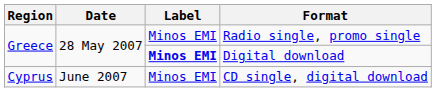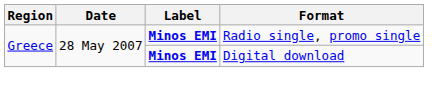 <table class="sortable wikitable">
 <tr>
 <th>Region</th>
 <th>Date</th>
 <th>Label</th>
 <th>Format</th>
 </tr>
 <tr>
 <td rowspan="2"><a href='#'>Greece</a></td>
 <td rowspan="2">28 May 2007</td>
-<td><a href='#'>Minos EMI</a></td>
+<td><strong><a href='#'>Minos EMI</a></strong></td>
 <td><a href='#'>Radio single</a>, <a href='#'>promo single</a></td>
 </tr>
 <tr>
 <td><strong><a href='#'>Minos EMI</a></strong></td>
 <td><a href='#'>Digital download</a></td>
 </tr>
-<tr>
-<td><a href='#'>Cyprus</a></td>
-<td>June 2007</td>
-<td><a href='#'>Minos EMI</a></td>
-<td><a href='#'>CD single</a>, <a href='#'>digital download</a></td>
-</tr>
 </table>
